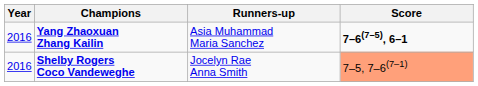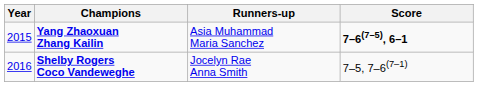 <table class="wikitable" style="font-size:90%">
 <tr>
 <th>Year</th>
 <th width="200">Champions</th>
 <th width="200">Runners-up</th>
 <th width="175">Score</th>
 </tr>
 <tr>
-<td><a href='#'>2016</a></td>
+<td><a href='#'>2015</a></td>
 <td> <strong><a href='#'>Yang Zhaoxuan</a></strong> <br>  <strong><a href='#'>Zhang Kailin</a></strong></td>
 <td> <a href='#'>Asia Muhammad</a> <br>  <a href='#'>Maria Sanchez</a></td>
 <td><strong>7–6<sup>(7–5)</sup>, 6–1</strong></td>
 </tr>
 <tr>
 <td><a href='#'>2016</a></td>
 <td> <strong><a href='#'>Shelby Rogers</a></strong> <br>  <strong><a href='#'>Coco Vandeweghe</a></strong></td>
 <td> <a href='#'>Jocelyn Rae</a> <br>  <a href='#'>Anna Smith</a></td>
-<td style="background: lightsalmon;">7–5, 7–6<sup>(7–1)</sup></td>
+<td>7–5, 7–6<sup>(7–1)</sup></td>
 </tr>
 </table>
